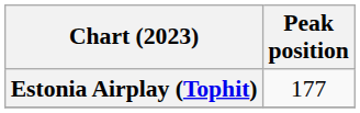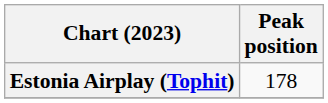 <table class="wikitable plainrowheaders" style="text-align:center">
 <tr>
 <th scope="col">Chart (2023)</th>
 <th scope="col">Peak<br> position</th>
 </tr>
 <tr>
 <th scope="row">Estonia Airplay (<a href='#'>Tophit</a>)</th>
-<td>177</td>
+<td>178</td>
 </tr>
 <tr>
 </tr>
 </table>
